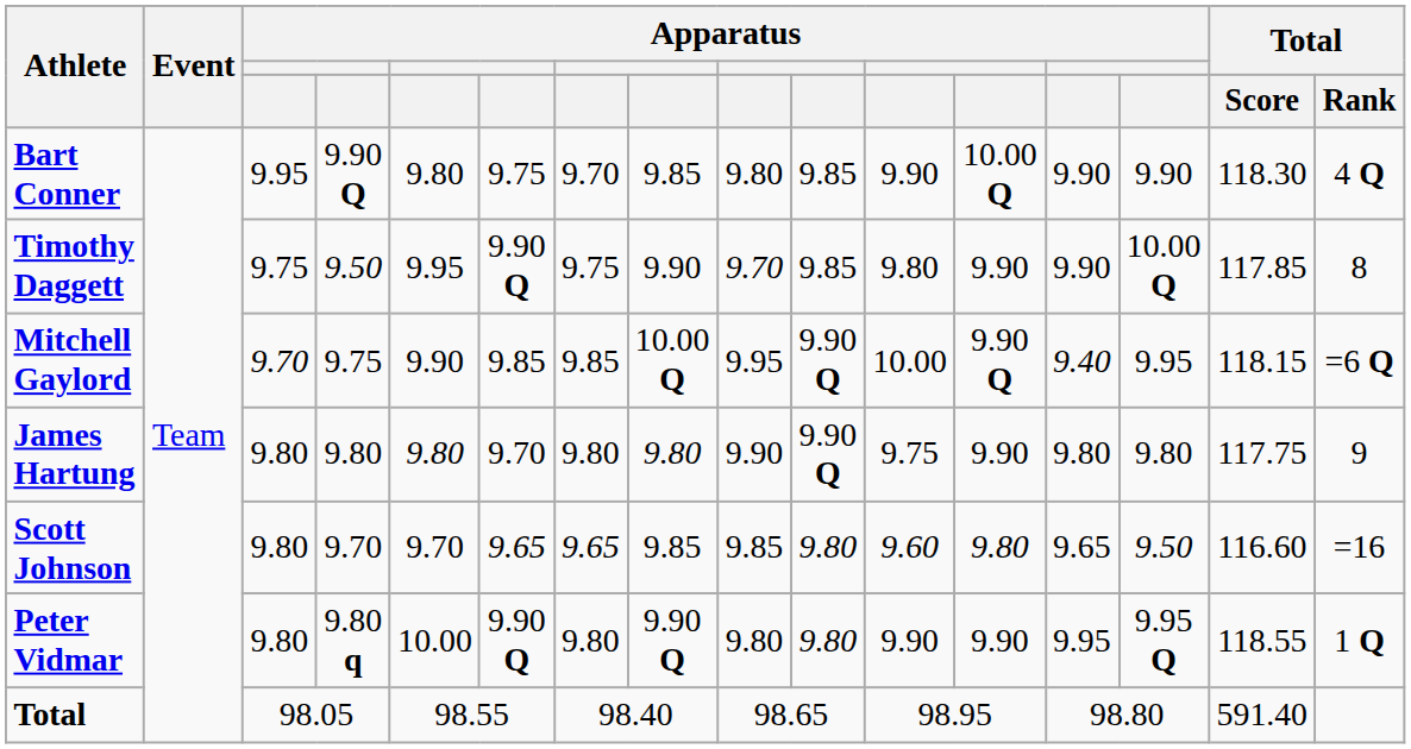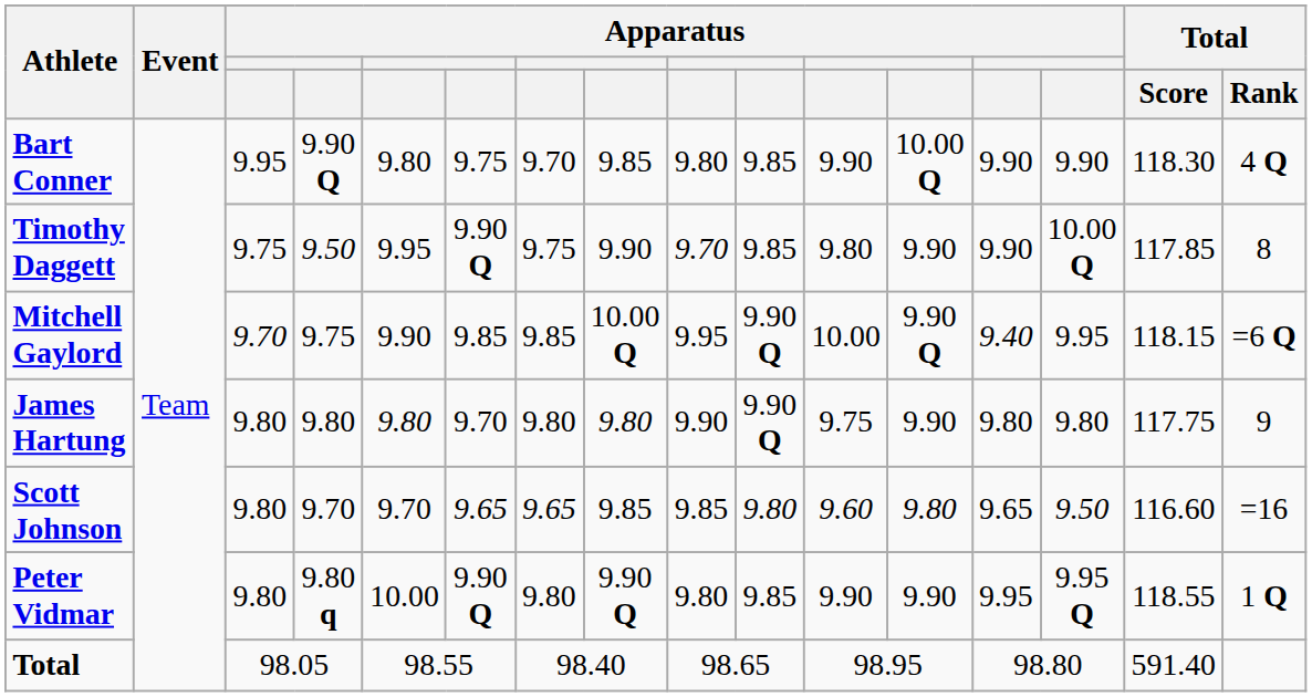 <table class=wikitable style=font-size:90%;text-align:center>
 <tr>
 <th rowspan=3>Athlete</th>
 <th rowspan=3>Event</th>
 <th colspan=12>Apparatus</th>
 <th colspan=2 rowspan=2>Total</th>
 </tr>
 <tr style=font-size:95%>
 <th colspan=2></th>
 <th colspan=2></th>
 <th colspan=2></th>
 <th colspan=2></th>
 <th colspan=2></th>
 <th colspan=2></th>
 </tr>
 <tr style=font-size:95%>
 <th></th>
 <th></th>
 <th></th>
 <th></th>
 <th></th>
 <th></th>
 <th></th>
 <th></th>
 <th></th>
 <th></th>
 <th></th>
 <th></th>
 <th>Score</th>
 <th>Rank</th>
 </tr>
 <tr>
 <td align=left><strong><a href='#'>Bart Conner</a></strong></td>
 <td align=left rowspan=7><a href='#'>Team</a></td>
 <td>9.95</td>
 <td>9.90 <strong>Q</strong></td>
 <td>9.80</td>
 <td>9.75</td>
 <td>9.70</td>
 <td>9.85</td>
 <td>9.80</td>
 <td>9.85</td>
 <td>9.90</td>
 <td>10.00 <strong>Q</strong></td>
 <td>9.90</td>
 <td>9.90</td>
 <td>118.30</td>
 <td>4 <strong>Q</strong></td>
 </tr>
 <tr>
 <td align=left><strong><a href='#'>Timothy Daggett</a></strong></td>
 <td>9.75</td>
 <td><em>9.50</em></td>
 <td>9.95</td>
 <td>9.90 <strong>Q</strong></td>
 <td>9.75</td>
 <td>9.90</td>
 <td><em>9.70</em></td>
 <td>9.85</td>
 <td>9.80</td>
 <td>9.90</td>
 <td>9.90</td>
 <td>10.00 <strong>Q</strong></td>
 <td>117.85</td>
 <td>8</td>
 </tr>
 <tr>
 <td align=left><strong><a href='#'>Mitchell Gaylord</a></strong></td>
 <td><em>9.70</em></td>
 <td>9.75</td>
 <td>9.90</td>
 <td>9.85</td>
 <td>9.85</td>
 <td>10.00 <strong>Q</strong></td>
 <td>9.95</td>
 <td>9.90 <strong>Q</strong></td>
 <td>10.00</td>
 <td>9.90 <strong>Q</strong></td>
 <td><em>9.40</em></td>
 <td>9.95</td>
 <td>118.15</td>
 <td>=6 <strong>Q</strong></td>
 </tr>
 <tr>
 <td align=left><strong><a href='#'>James Hartung</a></strong></td>
 <td>9.80</td>
 <td>9.80</td>
 <td><em>9.80</em></td>
 <td>9.70</td>
 <td>9.80</td>
 <td><em>9.80</em></td>
 <td>9.90</td>
 <td>9.90 <strong>Q</strong></td>
 <td>9.75</td>
 <td>9.90</td>
 <td>9.80</td>
 <td>9.80</td>
 <td>117.75</td>
 <td>9</td>
 </tr>
 <tr>
 <td align=left><strong><a href='#'>Scott Johnson</a></strong></td>
 <td>9.80</td>
 <td>9.70</td>
 <td>9.70</td>
 <td><em>9.65</em></td>
 <td><em>9.65</em></td>
 <td>9.85</td>
 <td>9.85</td>
 <td><em>9.80</em></td>
 <td><em>9.60</em></td>
 <td><em>9.80</em></td>
 <td>9.65</td>
 <td><em>9.50</em></td>
 <td>116.60</td>
 <td>=16</td>
 </tr>
 <tr>
 <td align=left><strong><a href='#'>Peter Vidmar</a></strong></td>
 <td>9.80</td>
 <td>9.80 <strong>q</strong></td>
 <td>10.00</td>
 <td>9.90 <strong>Q</strong></td>
 <td>9.80</td>
 <td>9.90 <strong>Q</strong></td>
 <td>9.80</td>
-<td><em>9.80</em></td>
+<td>9.85</td>
 <td>9.90</td>
 <td>9.90</td>
 <td>9.95</td>
 <td>9.95 <strong>Q</strong></td>
 <td>118.55</td>
 <td>1 <strong>Q</strong></td>
 </tr>
 <tr>
 <td align=left><strong>Total</strong></td>
 <td colspan=2>98.05</td>
 <td colspan=2>98.55</td>
 <td colspan=2>98.40</td>
 <td colspan=2>98.65</td>
 <td colspan=2>98.95</td>
 <td colspan=2>98.80</td>
 <td>591.40</td>
 <td></td>
 </tr>
 </table>
